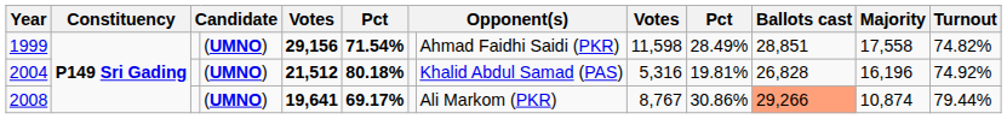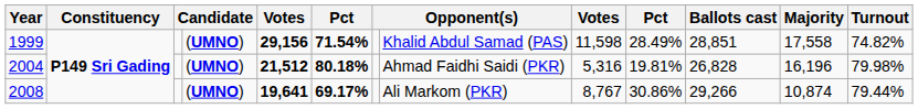 <table class="wikitable" style="margin:0.5em ; font-size:95%">
 <tr>
 <th>Year</th>
 <th>Constituency</th>
 <th colspan=2>Candidate</th>
 <th>Votes</th>
 <th>Pct</th>
 <th colspan=2>Opponent(s)</th>
 <th>Votes</th>
 <th>Pct</th>
 <th>Ballots cast</th>
 <th>Majority</th>
 <th>Turnout</th>
 </tr>
 <tr>
 <td><a href='#'>1999</a></td>
 <td rowspan=3><strong>P149 <a href='#'>Sri Gading</a></strong></td>
 <td></td>
 <td> (<a href='#'><strong>UMNO</strong></a>)</td>
 <td align="right"><strong>29,156</strong></td>
 <td><strong>71.54%</strong></td>
 <td></td>
-<td>Ahmad Faidhi Saidi (<a href='#'>PKR</a>)</td>
+<td><a href='#'>Khalid Abdul Samad</a> (<a href='#'>PAS</a>)</td>
 <td align="right">11,598</td>
 <td>28.49%</td>
 <td>28,851</td>
 <td>17,558</td>
 <td>74.82%</td>
 </tr>
 <tr>
 <td><a href='#'>2004</a></td>
 <td></td>
 <td> (<a href='#'><strong>UMNO</strong></a>)</td>
 <td align="right"><strong>21,512</strong></td>
 <td><strong>80.18%</strong></td>
 <td></td>
-<td><a href='#'>Khalid Abdul Samad</a> (<a href='#'>PAS</a>)</td>
+<td>Ahmad Faidhi Saidi (<a href='#'>PKR</a>)</td>
 <td align="right">5,316</td>
 <td>19.81%</td>
 <td>26,828</td>
 <td>16,196</td>
-<td>74.92%</td>
+<td>79.98%</td>
 </tr>
 <tr>
 <td><a href='#'>2008</a></td>
 <td></td>
 <td> (<a href='#'><strong>UMNO</strong></a>)</td>
 <td align="right"><strong>19,641</strong></td>
 <td><strong>69.17%</strong></td>
 <td></td>
 <td>Ali Markom (<a href='#'>PKR</a>)</td>
 <td align="right">8,767</td>
 <td>30.86%</td>
-<td style="background: lightsalmon;">29,266</td>
+<td>29,266</td>
 <td>10,874</td>
 <td>79.44%</td>
 </tr>
 </table>
